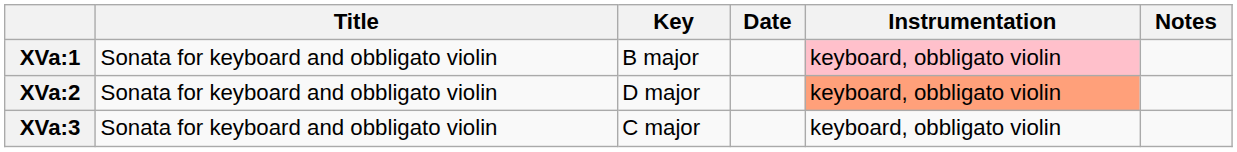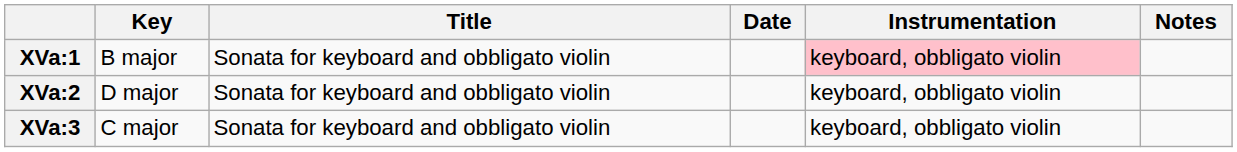 <table class="wikitable sortable" style="text-align: left" width=100%>
 <tr>
 <th scope="col"><a href='#'></a></th>
+<th scope="col">Key</th>
 <th scope="col">Title</th>
-<th scope="col">Key</th>
 <th scope="col">Date</th>
 <th scope="col">Instrumentation</th>
 <th scope="col">Notes</th>
 </tr>
 <tr>
 <th scope="row">XVa:1</th>
+<td>B major</td>
 <td>Sonata for keyboard and obbligato violin</td>
-<td>B major</td>
 <td></td>
 <td style="background: pink;">keyboard, obbligato violin</td>
 <td></td>
 </tr>
 <tr>
 <th scope="row">XVa:2</th>
+<td>D major</td>
 <td>Sonata for keyboard and obbligato violin</td>
-<td>D major</td>
 <td></td>
-<td style="background: lightsalmon;">keyboard, obbligato violin</td>
+<td>keyboard, obbligato violin</td>
 <td></td>
 </tr>
 <tr>
 <th scope="row">XVa:3</th>
+<td>C major</td>
 <td>Sonata for keyboard and obbligato violin</td>
-<td>C major</td>
 <td></td>
 <td>keyboard, obbligato violin</td>
 <td></td>
 </tr>
 </table>
